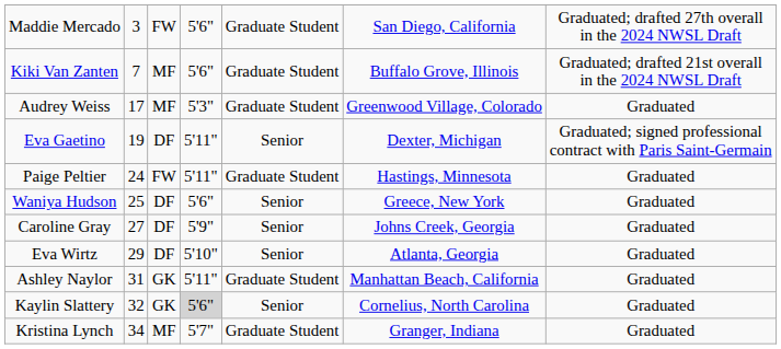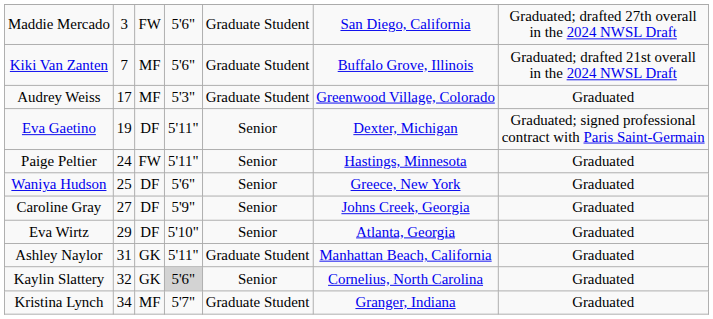 <table class="wikitable sortable" style="text-align:center;" border="1">
 <tr align=center>
 </tr>
 <tr>
 <td>Maddie Mercado</td>
 <td>3</td>
 <td>FW</td>
 <td>5'6"</td>
 <td>Graduate Student</td>
 <td><a href='#'>San Diego, California</a></td>
 <td>Graduated; drafted 27th overall<br>in the <a href='#'>2024 NWSL Draft</a></td>
 </tr>
 <tr>
 <td><a href='#'>Kiki Van Zanten</a></td>
 <td>7</td>
 <td>MF</td>
 <td>5'6"</td>
 <td>Graduate Student</td>
 <td><a href='#'>Buffalo Grove, Illinois</a></td>
 <td>Graduated; drafted 21st overall<br>in the <a href='#'>2024 NWSL Draft</a></td>
 </tr>
 <tr>
 <td>Audrey Weiss</td>
 <td>17</td>
 <td>MF</td>
 <td>5'3"</td>
 <td>Graduate Student</td>
 <td><a href='#'>Greenwood Village, Colorado</a></td>
 <td>Graduated</td>
 </tr>
 <tr>
 <td><a href='#'>Eva Gaetino</a></td>
 <td>19</td>
 <td>DF</td>
 <td>5'11"</td>
 <td>Senior</td>
 <td><a href='#'>Dexter, Michigan</a></td>
 <td>Graduated; signed professional<br>contract with <a href='#'>Paris Saint-Germain</a></td>
 </tr>
 <tr>
 <td>Paige Peltier</td>
 <td>24</td>
 <td>FW</td>
 <td>5'11"</td>
-<td>Graduate Student</td>
+<td>Senior</td>
 <td><a href='#'>Hastings, Minnesota</a></td>
 <td>Graduated</td>
 </tr>
 <tr>
 <td><a href='#'>Waniya Hudson</a></td>
 <td>25</td>
 <td>DF</td>
 <td>5'6"</td>
 <td>Senior</td>
 <td><a href='#'>Greece, New York</a></td>
 <td>Graduated</td>
 </tr>
 <tr>
 <td>Caroline Gray</td>
 <td>27</td>
 <td>DF</td>
 <td>5'9"</td>
 <td>Senior</td>
 <td><a href='#'>Johns Creek, Georgia</a></td>
 <td>Graduated</td>
 </tr>
 <tr>
 <td>Eva Wirtz</td>
 <td>29</td>
 <td>DF</td>
 <td>5'10"</td>
 <td>Senior</td>
 <td><a href='#'>Atlanta, Georgia</a></td>
 <td>Graduated</td>
 </tr>
 <tr>
 <td>Ashley Naylor</td>
 <td>31</td>
 <td>GK</td>
 <td>5'11"</td>
 <td>Graduate Student</td>
 <td><a href='#'>Manhattan Beach, California</a></td>
 <td>Graduated</td>
 </tr>
 <tr>
 <td>Kaylin Slattery</td>
 <td>32</td>
 <td>GK</td>
 <td style="background: lightgrey;">5'6"</td>
 <td>Senior</td>
 <td><a href='#'>Cornelius, North Carolina</a></td>
 <td>Graduated</td>
 </tr>
 <tr>
 <td>Kristina Lynch</td>
 <td>34</td>
 <td>MF</td>
 <td>5'7"</td>
 <td>Graduate Student</td>
 <td><a href='#'>Granger, Indiana</a></td>
 <td>Graduated</td>
 </tr>
 </table>
